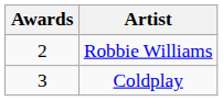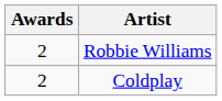 <table class="wikitable" rowspan="2" style="text-align:center;">
 <tr>
 <th scope="col" style="width:55px;">Awards</th>
 <th scope="col" style="text-align:center;">Artist</th>
 </tr>
 <tr>
 <td>2</td>
 <td><a href='#'>Robbie Williams</a></td>
 </tr>
 <tr>
-<td>3</td>
+<td>2</td>
 <td><a href='#'>Coldplay</a></td>
 </tr>
 </table>
